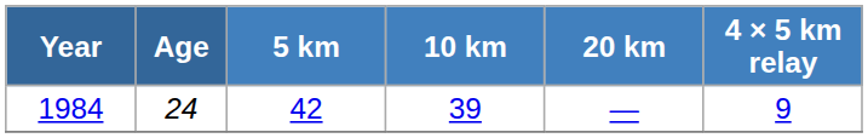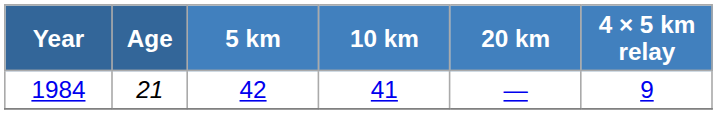 <table class="wikitable" style="font-size:95%; text-align:center; border:grey solid 1px; border-collapse:collapse; background:#ffffff;">
 <tr>
 <th style="background-color:#369; color:white; width:60px;"> Year </th>
 <th style="background-color:#369; color:white; width:40px;"> Age </th>
 <th style="background-color:#4180be; color:white; width:75px;"> 5 km </th>
 <th style="background-color:#4180be; color:white; width:75px;"> 10 km </th>
 <th style="background-color:#4180be; color:white; width:75px;"> 20 km </th>
 <th style="background-color:#4180be; color:white; width:75px;"> 4 × 5 km <br> relay </th>
 </tr>
 <tr>
 <td><a href='#'>1984</a></td>
-<td><em>24</em></td>
+<td><em>21</em></td>
 <td><a href='#'>42</a></td>
-<td><a href='#'>39</a></td>
+<td><a href='#'>41</a></td>
 <td><a href='#'>—</a></td>
 <td><a href='#'>9</a></td>
 </tr>
 <tr>
 </tr>
 </table>
